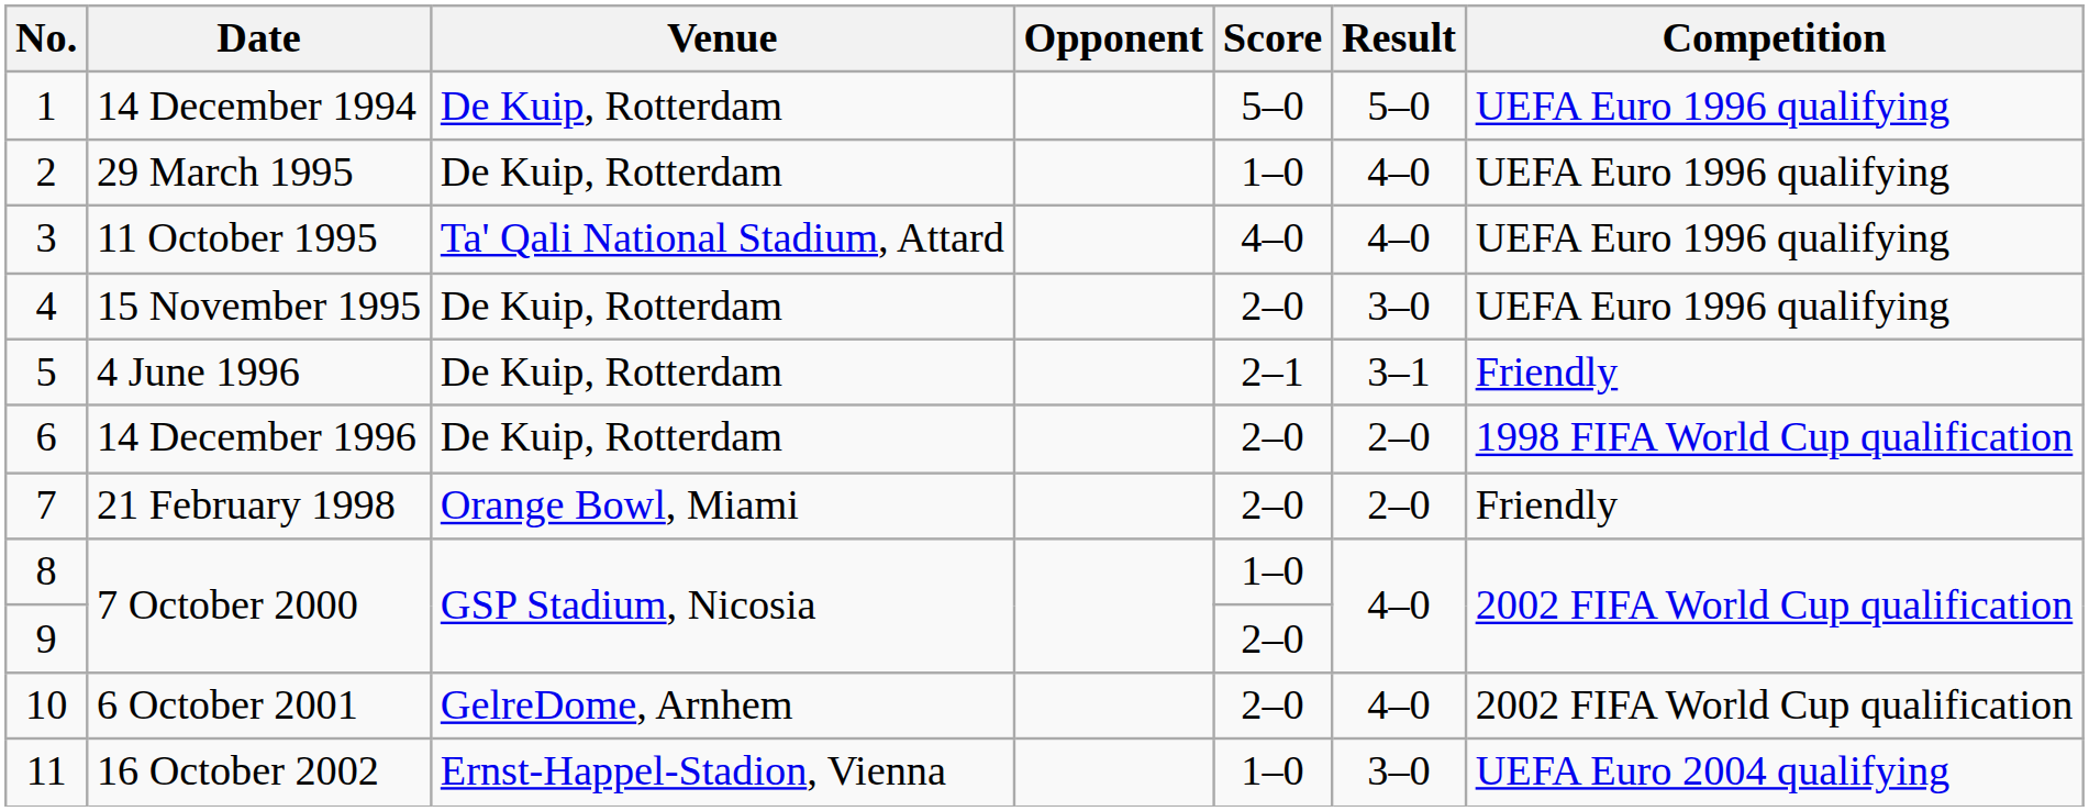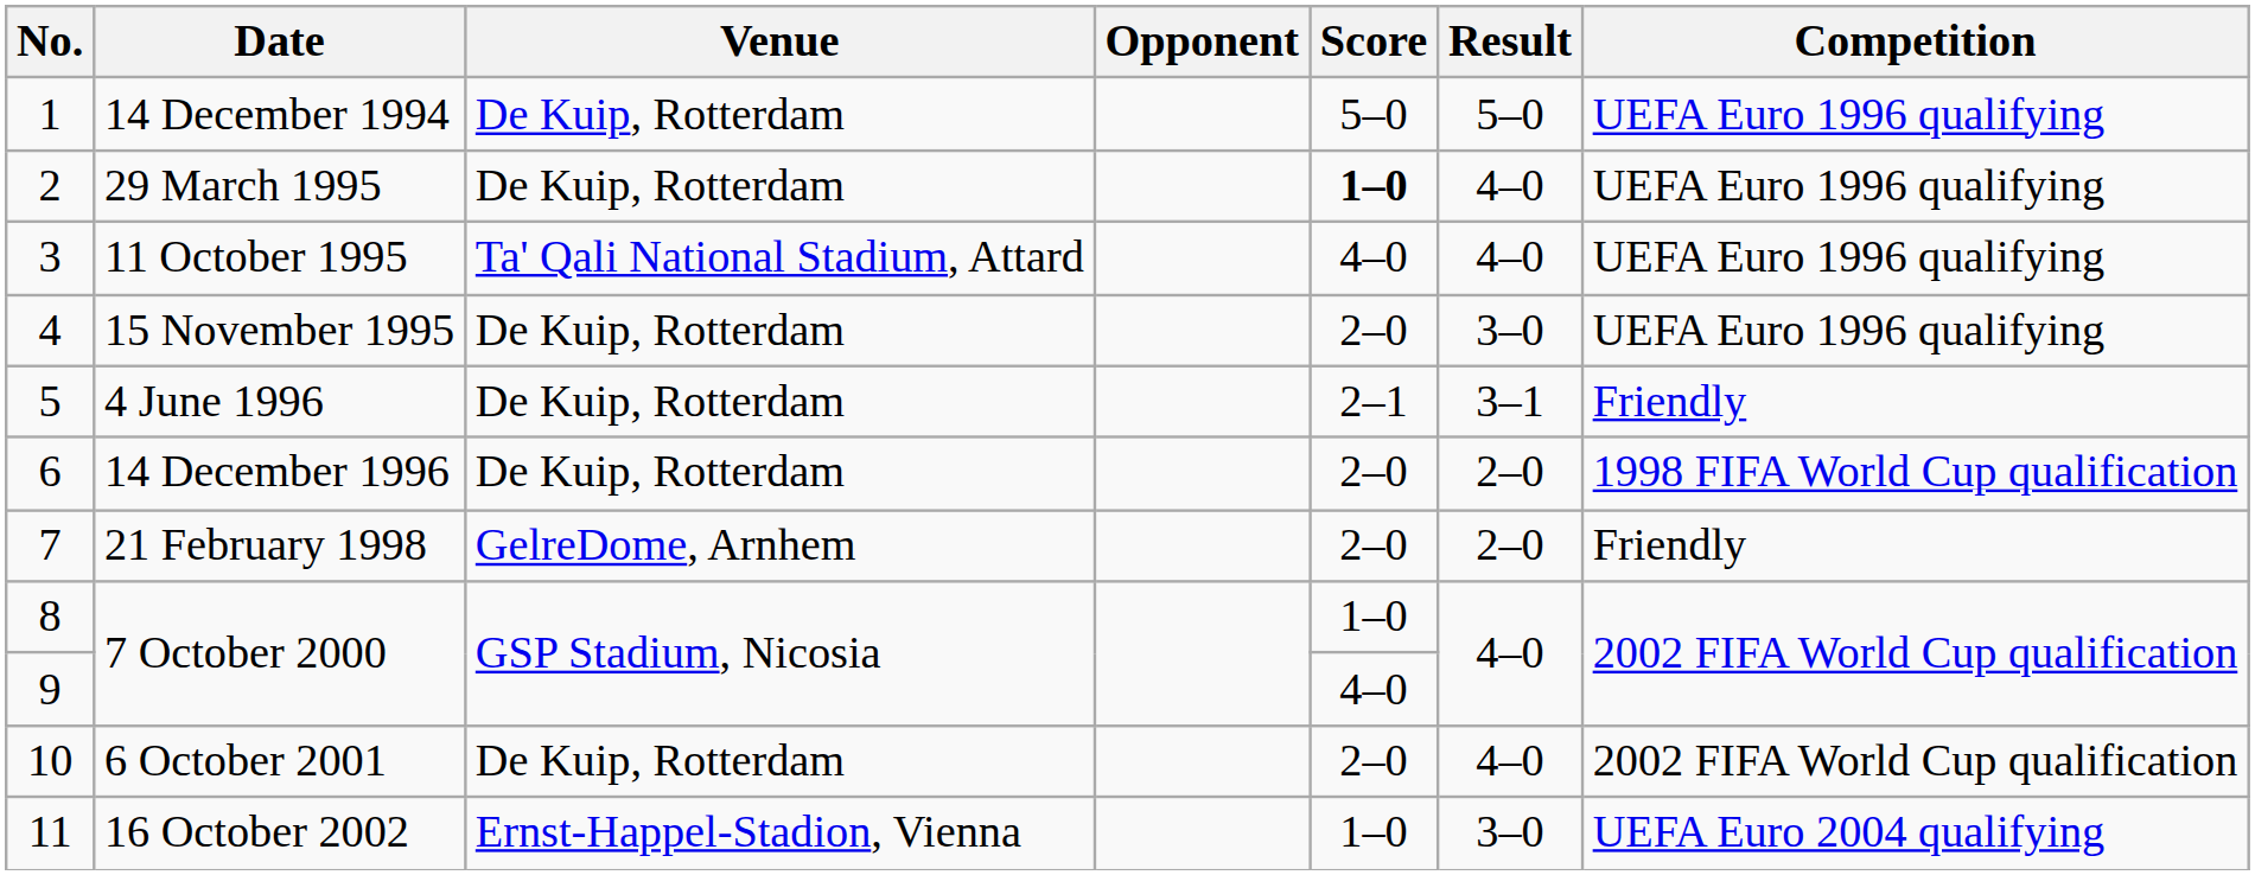 <table class="wikitable sortable">
 <tr>
 <th scope="col">No.</th>
 <th scope="col">Date</th>
 <th scope="col">Venue</th>
 <th scope="col">Opponent</th>
 <th scope="col">Score</th>
 <th scope="col">Result</th>
 <th scope="col">Competition</th>
 </tr>
 <tr>
 <td align="center">1</td>
 <td>14 December 1994</td>
 <td><a href='#'>De Kuip</a>, Rotterdam</td>
 <td></td>
 <td align="center">5–0</td>
 <td align="center">5–0</td>
 <td><a href='#'>UEFA Euro 1996 qualifying</a></td>
 </tr>
 <tr>
 <td align="center">2</td>
 <td>29 March 1995</td>
 <td>De Kuip, Rotterdam</td>
 <td></td>
-<td align="center">1–0</td>
+<td align="center"><strong>1–0</strong></td>
 <td align="center">4–0</td>
 <td>UEFA Euro 1996 qualifying</td>
 </tr>
 <tr>
 <td align="center">3</td>
 <td>11 October 1995</td>
 <td><a href='#'>Ta' Qali National Stadium</a>, Attard</td>
 <td></td>
 <td align="center">4–0</td>
 <td align="center">4–0</td>
 <td>UEFA Euro 1996 qualifying</td>
 </tr>
 <tr>
 <td align="center">4</td>
 <td>15 November 1995</td>
 <td>De Kuip, Rotterdam</td>
 <td></td>
 <td align="center">2–0</td>
 <td align="center">3–0</td>
 <td>UEFA Euro 1996 qualifying</td>
 </tr>
 <tr>
 <td align="center">5</td>
 <td>4 June 1996</td>
 <td>De Kuip, Rotterdam</td>
 <td></td>
 <td align="center">2–1</td>
 <td align="center">3–1</td>
 <td><a href='#'>Friendly</a></td>
 </tr>
 <tr>
 <td align="center">6</td>
 <td>14 December 1996</td>
 <td>De Kuip, Rotterdam</td>
 <td></td>
 <td align="center">2–0</td>
 <td align="center">2–0</td>
 <td><a href='#'>1998 FIFA World Cup qualification</a></td>
 </tr>
 <tr>
 <td align="center">7</td>
 <td>21 February 1998</td>
-<td><a href='#'>Orange Bowl</a>, Miami</td>
+<td><a href='#'>GelreDome</a>, Arnhem</td>
 <td></td>
 <td align="center">2–0</td>
 <td align="center">2–0</td>
 <td>Friendly</td>
 </tr>
 <tr>
 <td align="center">8</td>
 <td rowspan="2">7 October 2000</td>
 <td rowspan="2"><a href='#'>GSP Stadium</a>, Nicosia</td>
 <td rowspan="2"></td>
 <td align="center">1–0</td>
 <td rowspan="2" align="center">4–0</td>
 <td rowspan="2"><a href='#'>2002 FIFA World Cup qualification</a></td>
 </tr>
 <tr>
 <td align="center">9</td>
-<td align="center">2–0</td>
+<td align="center">4–0</td>
 </tr>
 <tr>
 <td align="center">10</td>
 <td>6 October 2001</td>
-<td><a href='#'>GelreDome</a>, Arnhem</td>
+<td>De Kuip, Rotterdam</td>
 <td></td>
 <td align="center">2–0</td>
 <td align="center">4–0</td>
 <td>2002 FIFA World Cup qualification</td>
 </tr>
 <tr>
 <td align="center">11</td>
 <td>16 October 2002</td>
 <td><a href='#'>Ernst-Happel-Stadion</a>, Vienna</td>
 <td></td>
 <td align="center">1–0</td>
 <td align="center">3–0</td>
 <td><a href='#'>UEFA Euro 2004 qualifying</a></td>
 </tr>
 </table>
